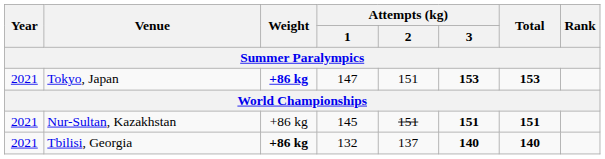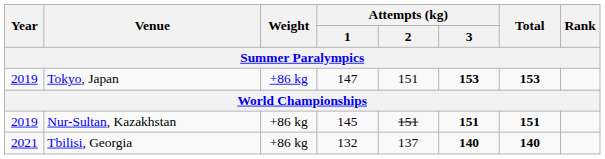 <table class = "wikitable" style="text-align:center;">
 <tr>
 <th rowspan=2 width=40>Year</th>
 <th rowspan=2 width=250>Venue</th>
 <th rowspan=2 width=60>Weight</th>
 <th colspan=3>Attempts (kg)</th>
 <th rowspan=2 width=65>Total</th>
 <th rowspan=2 width=40>Rank</th>
 </tr>
 <tr>
 <th width=65>1</th>
 <th width=65>2</th>
 <th width=65>3</th>
 </tr>
 <tr>
 <th colspan=13><a href='#'>Summer Paralympics</a></th>
 </tr>
 <tr>
-<td><a href='#'>2021</a></td>
+<td><a href='#'>2019</a></td>
 <td align=left><a href='#'>Tokyo</a>, Japan</td>
-<td><strong><a href='#'>+86 kg</a></strong></td>
+<td><a href='#'>+86 kg</a></td>
 <td>147</td>
 <td>151</td>
 <td><strong>153</strong></td>
 <td><strong>153</strong></td>
 <td></td>
 </tr>
 <tr>
 <th colspan=13><a href='#'>World Championships</a></th>
 </tr>
 <tr>
-<td><a href='#'>2021</a></td>
+<td><a href='#'>2019</a></td>
 <td align=left><a href='#'>Nur-Sultan</a>, Kazakhstan</td>
 <td>+86 kg</td>
 <td>145</td>
 <td><s>151</s></td>
 <td><strong>151</strong></td>
 <td><strong>151</strong></td>
 <td></td>
 </tr>
 <tr>
 <td><a href='#'>2021</a></td>
 <td align=left><a href='#'>Tbilisi</a>, Georgia</td>
-<td><strong>+86 kg</strong></td>
+<td>+86 kg</td>
 <td>132</td>
 <td>137</td>
 <td><strong>140</strong></td>
 <td><strong>140</strong></td>
 <td></td>
 </tr>
 </table>
